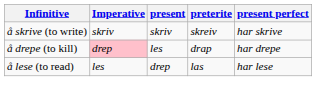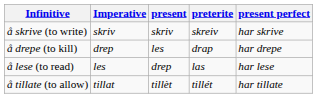 <table class="wikitable">
 <tr>
 <th><a href='#'>Infinitive</a></th>
 <th><a href='#'>Imperative</a></th>
 <th><a href='#'>present</a></th>
 <th><a href='#'>preterite</a></th>
 <th><a href='#'>present perfect</a></th>
 </tr>
 <tr>
 <td><em>å skrive</em> (to write)</td>
 <td><em>skriv</em></td>
 <td><em>skriv</em></td>
 <td><em>skreiv</em></td>
 <td><em>har skrive</em></td>
 </tr>
 <tr>
 <td><em>å drepe</em> (to kill)</td>
-<td style="background: pink;"><em>drep</em></td>
+<td><em>drep</em></td>
 <td><em>les</em></td>
 <td><em>drap</em></td>
 <td><em>har drepe</em></td>
 </tr>
 <tr>
 <td><em>å lese</em> (to read)</td>
 <td><em>les</em></td>
 <td><em>drep</em></td>
 <td><em>las</em></td>
 <td><em>har lese</em></td>
 </tr>
+<tr>
+<td><em>å tillate</em> (to allow)</td>
+<td><em>tillat</em></td>
+<td><em>tillèt</em></td>
+<td><em>tillét</em></td>
+<td><em>har tillate</em></td>
+</tr>
 </table>
